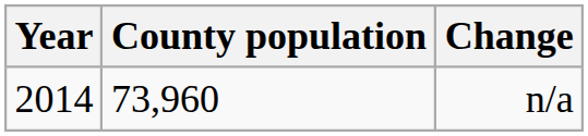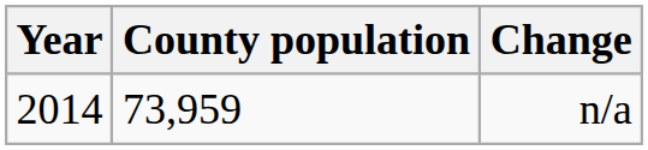 <table class="wikitable">
 <tr>
 <th>Year</th>
 <th>County population</th>
 <th>Change</th>
 </tr>
 <tr>
 <td>2014</td>
-<td>73,960</td>
+<td>73,959</td>
 <td align="right">n/a</td>
 </tr>
 </table>
